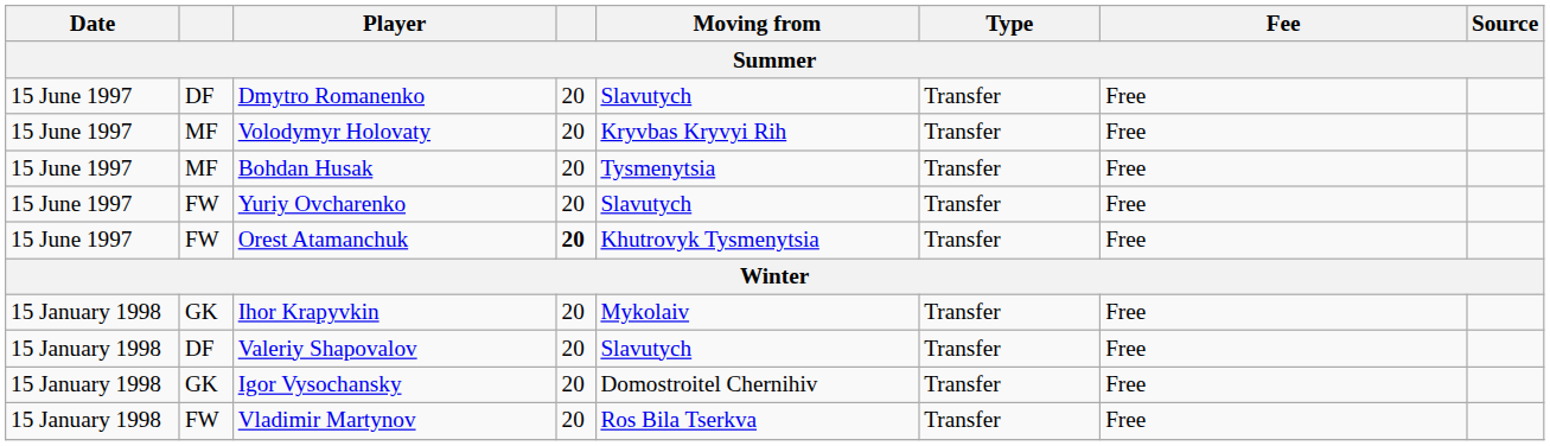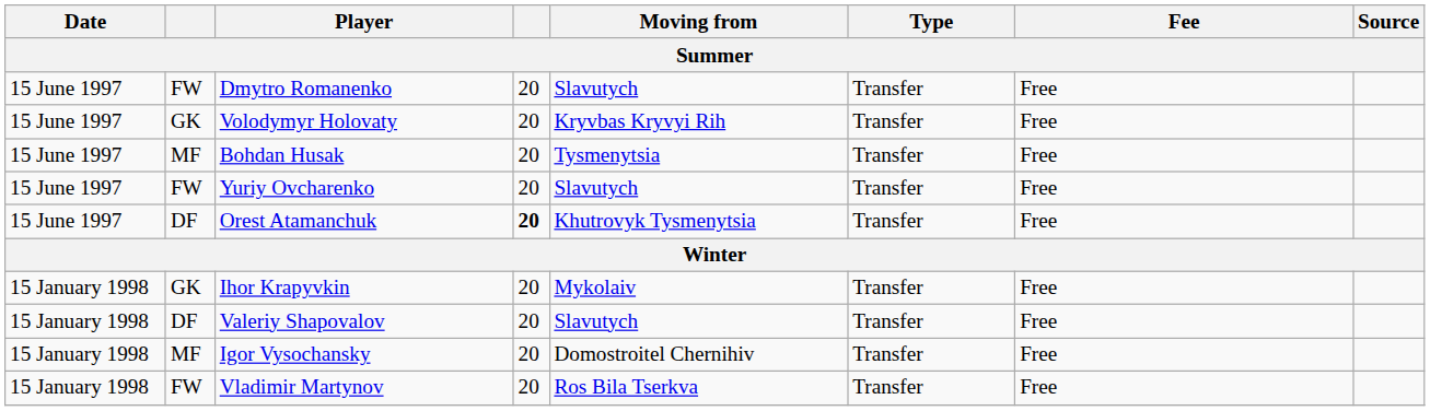 <table class="wikitable sortable">
 <tr>
 <th style="width:115px;">Date</th>
 <th style="width:30px;"></th>
 <th style="width:220px;">Player</th>
 <th style="width:20px;"></th>
 <th style="width:220px;">Moving from</th>
 <th style="width:120px;" class="unsortable">Type</th>
 <th style="width:250px;" class="unsortable">Fee</th>
 <th style="width:20px;">Source</th>
 </tr>
 <tr>
 <th colspan=8>Summer</th>
 </tr>
 <tr>
 <td>15 June 1997</td>
-<td>DF</td>
+<td>FW</td>
 <td> <a href='#'>Dmytro Romanenko</a></td>
 <td>20</td>
 <td> <a href='#'>Slavutych</a></td>
 <td>Transfer</td>
 <td>Free</td>
 <td></td>
 </tr>
 <tr>
 <td>15 June 1997</td>
-<td>MF</td>
+<td>GK</td>
 <td> <a href='#'>Volodymyr Holovaty</a></td>
 <td>20</td>
 <td> <a href='#'>Kryvbas Kryvyi Rih</a></td>
 <td>Transfer</td>
 <td>Free</td>
 <td></td>
 </tr>
 <tr>
 <td>15 June 1997</td>
 <td>MF</td>
 <td> <a href='#'>Bohdan Husak</a></td>
 <td>20</td>
 <td> <a href='#'>Tysmenytsia</a></td>
 <td>Transfer</td>
 <td>Free</td>
 <td></td>
 </tr>
 <tr>
 <td>15 June 1997</td>
 <td>FW</td>
 <td> <a href='#'>Yuriy Ovcharenko</a></td>
 <td>20</td>
 <td> <a href='#'>Slavutych</a></td>
 <td>Transfer</td>
 <td>Free</td>
 <td></td>
 </tr>
 <tr>
 <td>15 June 1997</td>
-<td>FW</td>
+<td>DF</td>
 <td> <a href='#'>Orest Atamanchuk</a></td>
 <td><strong>20</strong></td>
 <td> <a href='#'>Khutrovyk Tysmenytsia</a></td>
 <td>Transfer</td>
 <td>Free</td>
 <td></td>
 </tr>
 <tr>
 <th colspan=8>Winter</th>
 </tr>
 <tr>
 <td>15 January 1998</td>
 <td>GK</td>
 <td> <a href='#'>Ihor Krapyvkin</a></td>
 <td>20</td>
 <td> <a href='#'>Mykolaiv</a></td>
 <td>Transfer</td>
 <td>Free</td>
 <td></td>
 </tr>
 <tr>
 <td>15 January 1998</td>
 <td>DF</td>
 <td> <a href='#'>Valeriy Shapovalov</a></td>
 <td>20</td>
 <td> <a href='#'>Slavutych</a></td>
 <td>Transfer</td>
 <td>Free</td>
 <td></td>
 </tr>
 <tr>
 <td>15 January 1998</td>
-<td>GK</td>
+<td>MF</td>
 <td> <a href='#'>Igor Vysochansky</a></td>
 <td>20</td>
 <td> Domostroitel Chernihiv</td>
 <td>Transfer</td>
 <td>Free</td>
 <td></td>
 </tr>
 <tr>
 <td>15 January 1998</td>
 <td>FW</td>
 <td> <a href='#'>Vladimir Martynov</a></td>
 <td>20</td>
 <td> <a href='#'>Ros Bila Tserkva</a></td>
 <td>Transfer</td>
 <td>Free</td>
 <td></td>
 </tr>
 <tr>
 </tr>
 </table>
